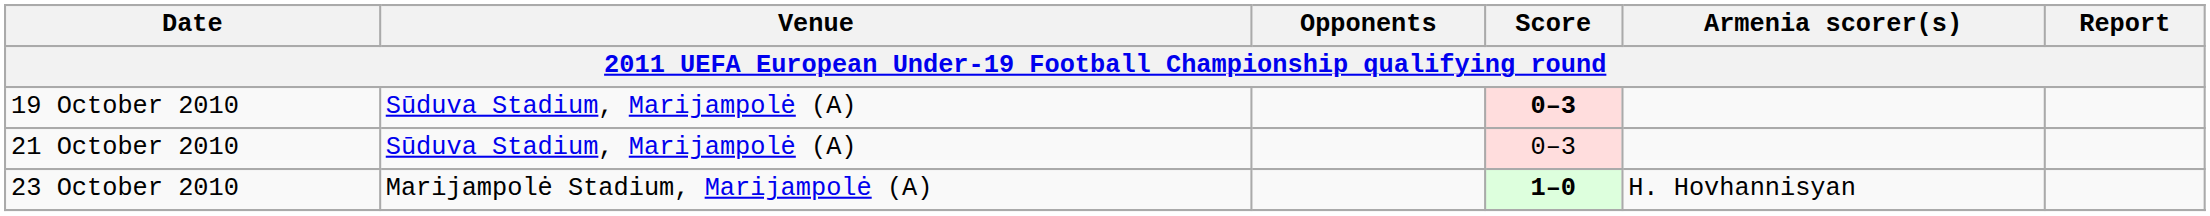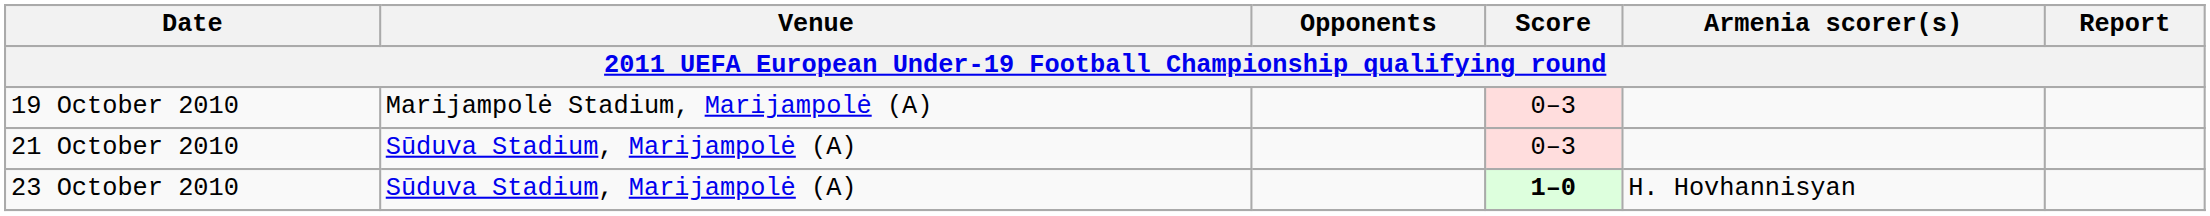 <table class="wikitable" width=85%; style="font-size:95%;">
 <tr>
 <th>Date</th>
 <th>Venue</th>
 <th>Opponents</th>
 <th>Score</th>
 <th>Armenia scorer(s)</th>
 <th>Report</th>
 </tr>
 <tr>
 <th colspan=7><a href='#'>2011 UEFA European Under-19 Football Championship qualifying round</a></th>
 </tr>
 <tr>
 <td>19 October 2010</td>
-<td><a href='#'>Sūduva Stadium</a>, <a href='#'>Marijampolė</a> (A)</td>
+<td>Marijampolė Stadium, <a href='#'>Marijampolė</a> (A)</td>
 <td></td>
-<td align=center bgcolor=ffdddd><strong>0–3</strong></td>
+<td align=center bgcolor=ffdddd>0–3</td>
 <td></td>
 <td></td>
 </tr>
 <tr>
 <td>21 October 2010</td>
 <td><a href='#'>Sūduva Stadium</a>, <a href='#'>Marijampolė</a> (A)</td>
 <td></td>
 <td align=center bgcolor=ffdddd>0–3</td>
 <td></td>
 <td></td>
 </tr>
 <tr>
 <td>23 October 2010</td>
-<td>Marijampolė Stadium, <a href='#'>Marijampolė</a> (A)</td>
+<td><a href='#'>Sūduva Stadium</a>, <a href='#'>Marijampolė</a> (A)</td>
 <td></td>
 <td align=center bgcolor=ddffdd><strong>1–0</strong></td>
 <td>H. Hovhannisyan</td>
 <td></td>
 </tr>
 <tr>
 </tr>
 </table>
